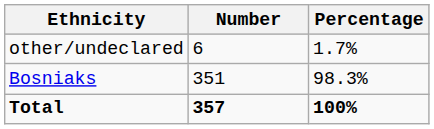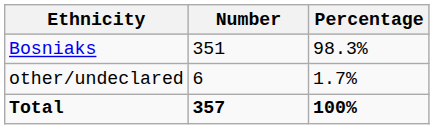 <table class="wikitable">
 <tr>
 <th width="100px">Ethnicity</th>
 <th width="80px">Number</th>
 <th width="80px">Percentage</th>
 </tr>
 <tr>
+<td><a href='#'>Bosniaks</a></td>
+<td>351</td>
+<td>98.3%</td>
+</tr>
+<tr>
 <td>other/undeclared</td>
 <td>6</td>
 <td>1.7%</td>
-</tr>
-<tr>
-<td><a href='#'>Bosniaks</a></td>
-<td>351</td>
-<td>98.3%</td>
 </tr>
 <tr>
 <td><strong>Total</strong></td>
 <td><strong>357</strong></td>
 <td><strong>100%</strong></td>
 </tr>
 </table>
